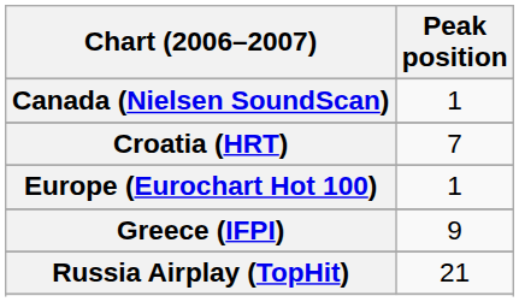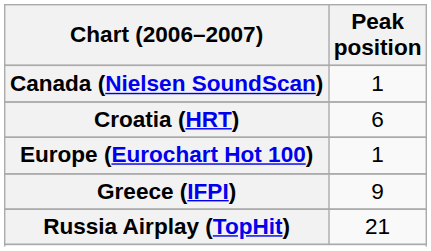 <table class="wikitable sortable plainrowheaders" style="text-align:center">
 <tr>
 <th>Chart (2006–2007)</th>
 <th>Peak<br>position</th>
 </tr>
 <tr>
 </tr>
 <tr>
 </tr>
 <tr>
 </tr>
 <tr>
 </tr>
 <tr>
 </tr>
 <tr>
 <th scope="row">Canada (<a href='#'>Nielsen SoundScan</a>)</th>
 <td align="center">1</td>
 </tr>
 <tr>
 </tr>
 <tr>
 </tr>
 <tr>
 </tr>
 <tr>
 <th scope="row">Croatia (<a href='#'>HRT</a>)</th>
-<td align="center">7</td>
+<td align="center">6</td>
 </tr>
 <tr>
 </tr>
 <tr>
 </tr>
 <tr>
 <th scope="row">Europe (<a href='#'>Eurochart Hot 100</a>)</th>
 <td style="text-align:center;">1</td>
 </tr>
 <tr>
 </tr>
 <tr>
 </tr>
 <tr>
 </tr>
 <tr>
 <th scope="row">Greece (<a href='#'>IFPI</a>)</th>
 <td style="text-align:center;">9</td>
 </tr>
 <tr>
 </tr>
 <tr>
 </tr>
 <tr>
 </tr>
 <tr>
 </tr>
 <tr>
 </tr>
 <tr>
 </tr>
 <tr>
 </tr>
 <tr>
 </tr>
 <tr>
 <th scope="row">Russia Airplay (<a href='#'>TopHit</a>)</th>
 <td>21</td>
 </tr>
 <tr>
 </tr>
 <tr>
 </tr>
 <tr>
 </tr>
 <tr>
 </tr>
 <tr>
 </tr>
 <tr>
 </tr>
 <tr>
 </tr>
 <tr>
 </tr>
 <tr>
 </tr>
 <tr>
 </tr>
 <tr>
 </tr>
 <tr>
 </tr>
 <tr>
 </tr>
 <tr>
 </tr>
 </table>
